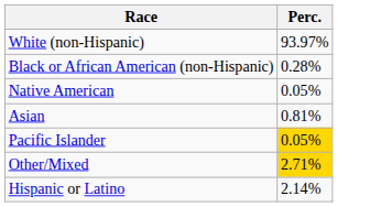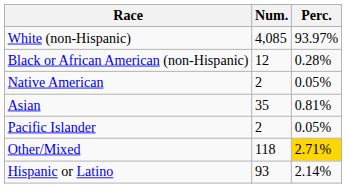 <table class="wikitable">
 <tr>
 <th>Race</th>
+<th>Num.</th>
 <th>Perc.</th>
 </tr>
 <tr>
 <td><a href='#'>White</a> (non-Hispanic)</td>
+<td>4,085</td>
 <td>93.97%</td>
 </tr>
 <tr>
 <td><a href='#'>Black or African American</a> (non-Hispanic)</td>
+<td>12</td>
 <td>0.28%</td>
 </tr>
 <tr>
 <td><a href='#'>Native American</a></td>
+<td>2</td>
 <td>0.05%</td>
 </tr>
 <tr>
 <td><a href='#'>Asian</a></td>
+<td>35</td>
 <td>0.81%</td>
 </tr>
 <tr>
 <td><a href='#'>Pacific Islander</a></td>
-<td style="background: gold;">0.05%</td>
+<td>2</td>
+<td>0.05%</td>
 </tr>
 <tr>
 <td><a href='#'>Other/Mixed</a></td>
+<td>118</td>
 <td style="background: gold;">2.71%</td>
 </tr>
 <tr>
 <td><a href='#'>Hispanic</a> or <a href='#'>Latino</a></td>
+<td>93</td>
 <td>2.14%</td>
 </tr>
 </table>
